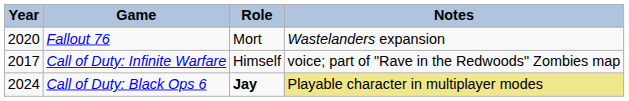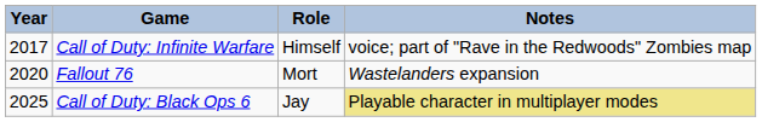 <table class="wikitable">
 <tr style="text-align:center;">
 <th style="background:#B0C4DE;">Year</th>
 <th style="background:#B0C4DE;">Game</th>
 <th style="background:#B0C4DE;">Role</th>
 <th style="background:#B0C4DE;">Notes</th>
 </tr>
 <tr>
+<td>2017</td>
+<td><em><a href='#'>Call of Duty: Infinite Warfare</a></em></td>
+<td>Himself</td>
+<td>voice; part of "Rave in the Redwoods" Zombies map</td>
+</tr>
+<tr>
 <td>2020</td>
 <td><em><a href='#'>Fallout 76</a></em></td>
 <td>Mort</td>
 <td><em>Wastelanders</em> expansion</td>
 </tr>
 <tr>
-<td>2017</td>
-<td><em><a href='#'>Call of Duty: Infinite Warfare</a></em></td>
-<td>Himself</td>
-<td>voice; part of "Rave in the Redwoods" Zombies map</td>
-</tr>
-<tr>
-<td>2024</td>
+<td>2025</td>
 <td><em><a href='#'>Call of Duty: Black Ops 6</a></em></td>
-<td><strong>Jay</strong></td>
+<td>Jay</td>
 <td style="background: khaki;">Playable character in multiplayer modes</td>
 </tr>
 </table>
